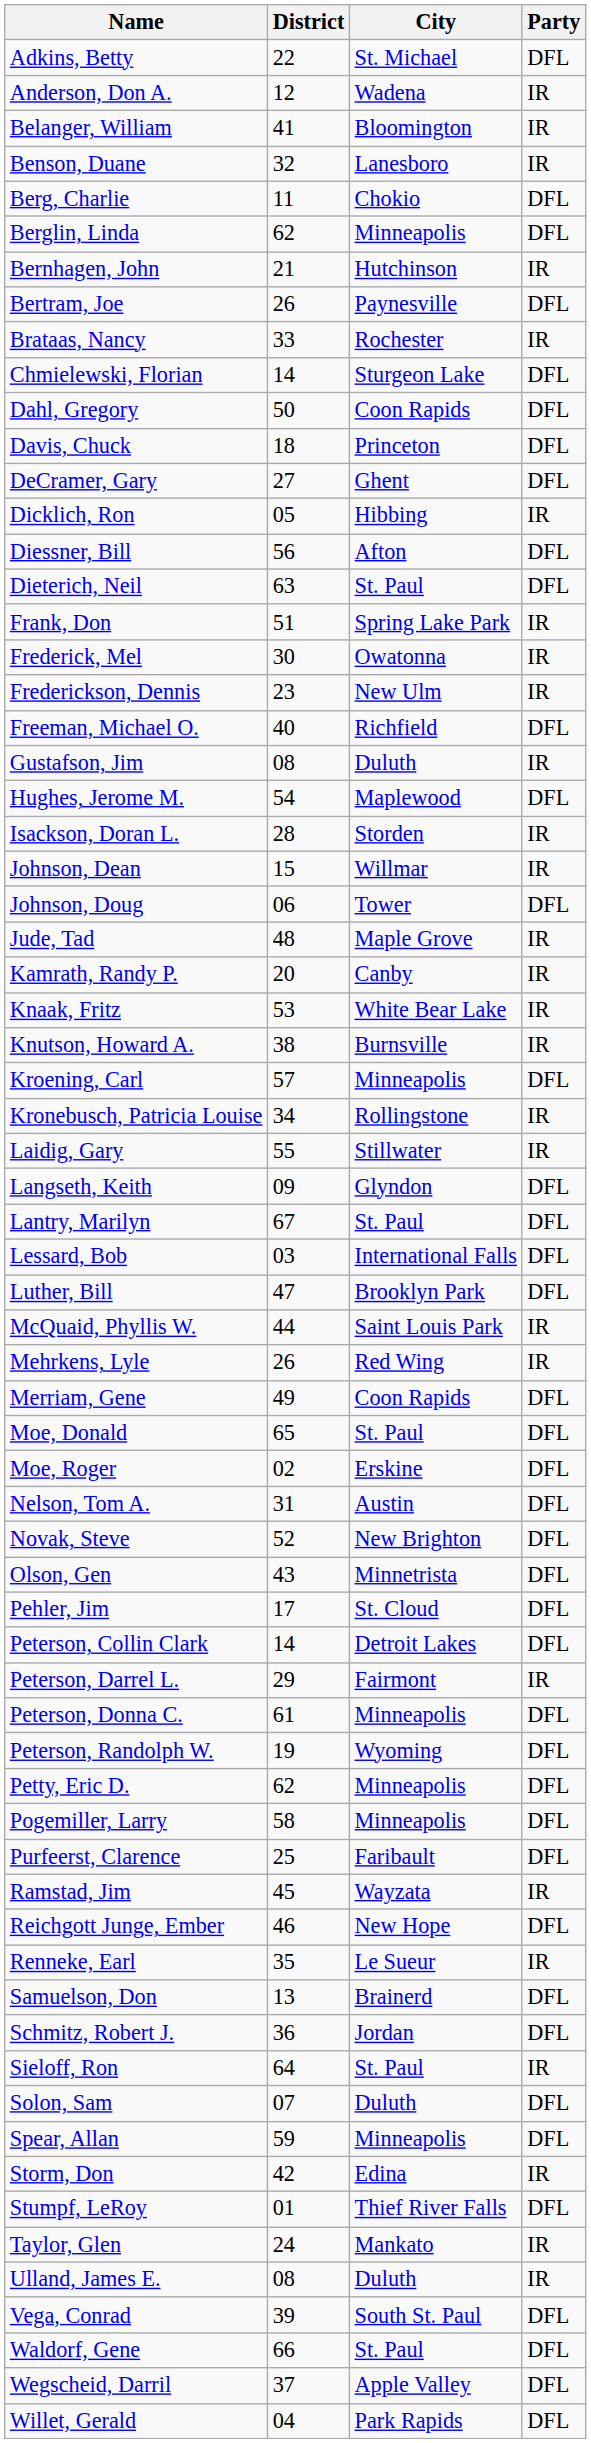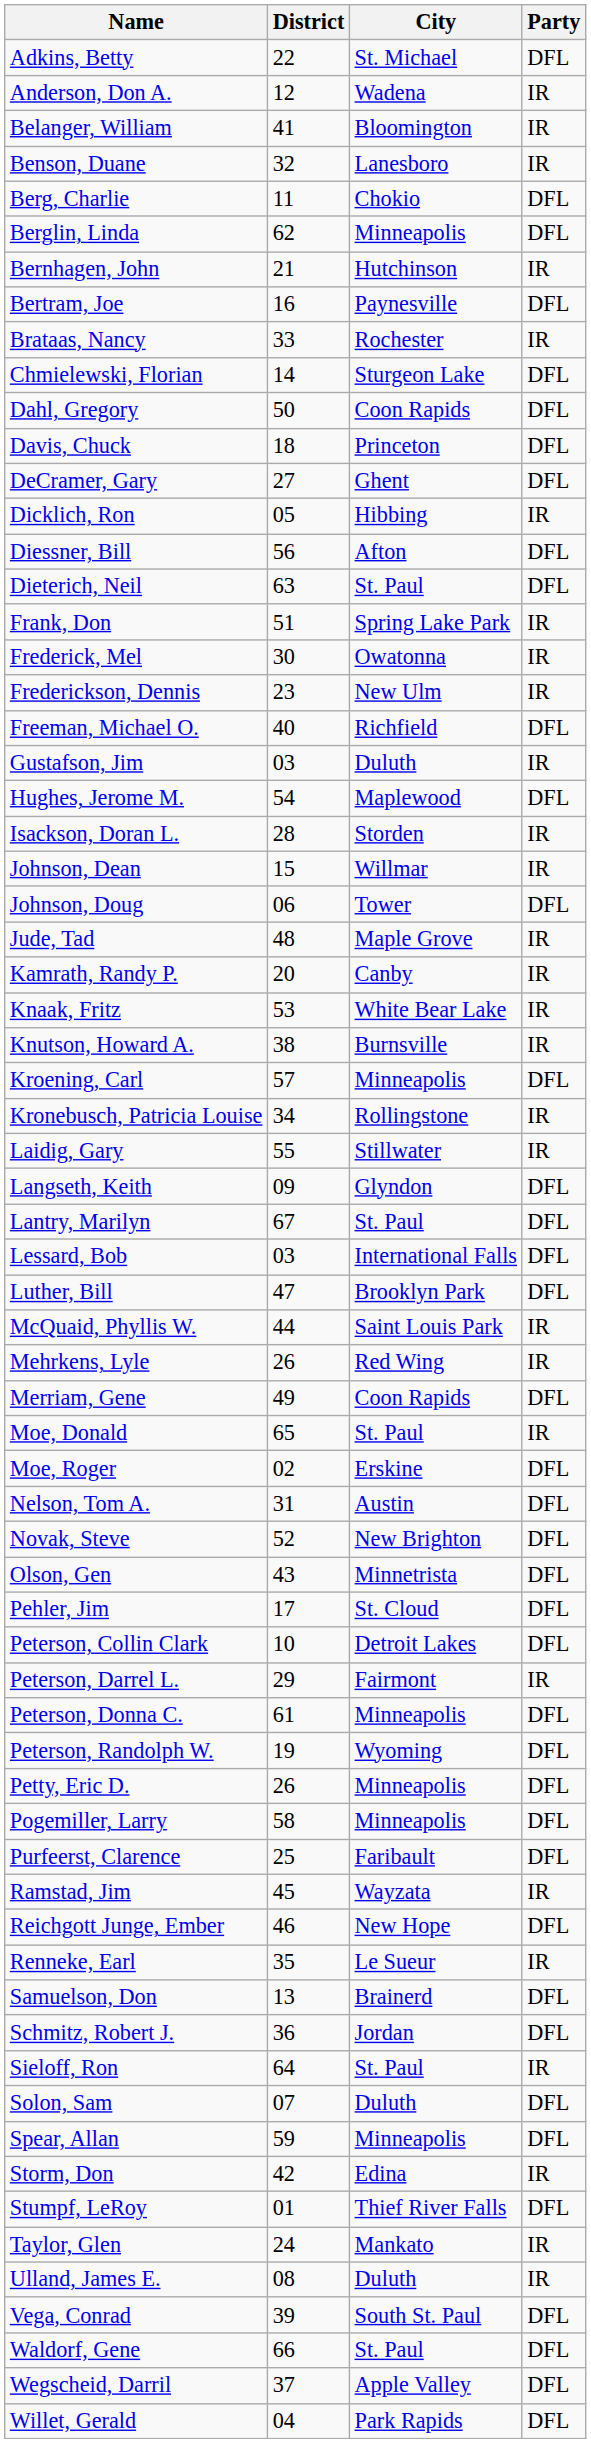 <table class="wikitable sortable">
 <tr>
 <th>Name</th>
 <th>District</th>
 <th>City</th>
 <th>Party</th>
 </tr>
 <tr>
 <td><a href='#'>Adkins, Betty</a></td>
 <td>22</td>
 <td><a href='#'>St. Michael</a></td>
 <td>DFL</td>
 </tr>
 <tr>
 <td><a href='#'>Anderson, Don A.</a></td>
 <td>12</td>
 <td><a href='#'>Wadena</a></td>
 <td>IR</td>
 </tr>
 <tr>
 <td><a href='#'>Belanger, William</a></td>
 <td>41</td>
 <td><a href='#'>Bloomington</a></td>
 <td>IR</td>
 </tr>
 <tr>
 <td><a href='#'>Benson, Duane</a></td>
 <td>32</td>
 <td><a href='#'>Lanesboro</a></td>
 <td>IR</td>
 </tr>
 <tr>
 <td><a href='#'>Berg, Charlie</a></td>
 <td>11</td>
 <td><a href='#'>Chokio</a></td>
 <td>DFL</td>
 </tr>
 <tr>
 <td><a href='#'>Berglin, Linda</a></td>
 <td>62</td>
 <td><a href='#'>Minneapolis</a></td>
 <td>DFL</td>
 </tr>
 <tr>
 <td><a href='#'>Bernhagen, John</a></td>
 <td>21</td>
 <td><a href='#'>Hutchinson</a></td>
 <td>IR</td>
 </tr>
 <tr>
 <td><a href='#'>Bertram, Joe</a></td>
-<td>26</td>
+<td>16</td>
 <td><a href='#'>Paynesville</a></td>
 <td>DFL</td>
 </tr>
 <tr>
 <td><a href='#'>Brataas, Nancy</a></td>
 <td>33</td>
 <td><a href='#'>Rochester</a></td>
 <td>IR</td>
 </tr>
 <tr>
 <td><a href='#'>Chmielewski, Florian</a></td>
 <td>14</td>
 <td><a href='#'>Sturgeon Lake</a></td>
 <td>DFL</td>
 </tr>
 <tr>
 <td><a href='#'>Dahl, Gregory</a></td>
 <td>50</td>
 <td><a href='#'>Coon Rapids</a></td>
 <td>DFL</td>
 </tr>
 <tr>
 <td><a href='#'>Davis, Chuck</a></td>
 <td>18</td>
 <td><a href='#'>Princeton</a></td>
 <td>DFL</td>
 </tr>
 <tr>
 <td><a href='#'>DeCramer, Gary</a></td>
 <td>27</td>
 <td><a href='#'>Ghent</a></td>
 <td>DFL</td>
 </tr>
 <tr>
 <td><a href='#'>Dicklich, Ron</a></td>
 <td>05</td>
 <td><a href='#'>Hibbing</a></td>
 <td>IR</td>
 </tr>
 <tr>
 <td><a href='#'>Diessner, Bill</a></td>
 <td>56</td>
 <td><a href='#'>Afton</a></td>
 <td>DFL</td>
 </tr>
 <tr>
 <td><a href='#'>Dieterich, Neil</a></td>
 <td>63</td>
 <td><a href='#'>St. Paul</a></td>
 <td>DFL</td>
 </tr>
 <tr>
 <td><a href='#'>Frank, Don</a></td>
 <td>51</td>
 <td><a href='#'>Spring Lake Park</a></td>
 <td>IR</td>
 </tr>
 <tr>
 <td><a href='#'>Frederick, Mel</a></td>
 <td>30</td>
 <td><a href='#'>Owatonna</a></td>
 <td>IR</td>
 </tr>
 <tr>
 <td><a href='#'>Frederickson, Dennis</a></td>
 <td>23</td>
 <td><a href='#'>New Ulm</a></td>
 <td>IR</td>
 </tr>
 <tr>
 <td><a href='#'>Freeman, Michael O.</a></td>
 <td>40</td>
 <td><a href='#'>Richfield</a></td>
 <td>DFL</td>
 </tr>
 <tr>
 <td><a href='#'>Gustafson, Jim</a></td>
-<td>08</td>
+<td>03</td>
 <td><a href='#'>Duluth</a></td>
 <td>IR</td>
 </tr>
 <tr>
 <td><a href='#'>Hughes, Jerome M.</a></td>
 <td>54</td>
 <td><a href='#'>Maplewood</a></td>
 <td>DFL</td>
 </tr>
 <tr>
 <td><a href='#'>Isackson, Doran L.</a></td>
 <td>28</td>
 <td><a href='#'>Storden</a></td>
 <td>IR</td>
 </tr>
 <tr>
 <td><a href='#'>Johnson, Dean</a></td>
 <td>15</td>
 <td><a href='#'>Willmar</a></td>
 <td>IR</td>
 </tr>
 <tr>
 <td><a href='#'>Johnson, Doug</a></td>
 <td>06</td>
 <td><a href='#'>Tower</a></td>
 <td>DFL</td>
 </tr>
 <tr>
 <td><a href='#'>Jude, Tad</a></td>
 <td>48</td>
 <td><a href='#'>Maple Grove</a></td>
 <td>IR</td>
 </tr>
 <tr>
 <td><a href='#'>Kamrath, Randy P.</a></td>
 <td>20</td>
 <td><a href='#'>Canby</a></td>
 <td>IR</td>
 </tr>
 <tr>
 <td><a href='#'>Knaak, Fritz</a></td>
 <td>53</td>
 <td><a href='#'>White Bear Lake</a></td>
 <td>IR</td>
 </tr>
 <tr>
 <td><a href='#'>Knutson, Howard A.</a></td>
 <td>38</td>
 <td><a href='#'>Burnsville</a></td>
 <td>IR</td>
 </tr>
 <tr>
 <td><a href='#'>Kroening, Carl</a></td>
 <td>57</td>
 <td><a href='#'>Minneapolis</a></td>
 <td>DFL</td>
 </tr>
 <tr>
 <td><a href='#'>Kronebusch, Patricia Louise</a></td>
 <td>34</td>
 <td><a href='#'>Rollingstone</a></td>
 <td>IR</td>
 </tr>
 <tr>
 <td><a href='#'>Laidig, Gary</a></td>
 <td>55</td>
 <td><a href='#'>Stillwater</a></td>
 <td>IR</td>
 </tr>
 <tr>
 <td><a href='#'>Langseth, Keith</a></td>
 <td>09</td>
 <td><a href='#'>Glyndon</a></td>
 <td>DFL</td>
 </tr>
 <tr>
 <td><a href='#'>Lantry, Marilyn</a></td>
 <td>67</td>
 <td><a href='#'>St. Paul</a></td>
 <td>DFL</td>
 </tr>
 <tr>
 <td><a href='#'>Lessard, Bob</a></td>
 <td>03</td>
 <td><a href='#'>International Falls</a></td>
 <td>DFL</td>
 </tr>
 <tr>
 <td><a href='#'>Luther, Bill</a></td>
 <td>47</td>
 <td><a href='#'>Brooklyn Park</a></td>
 <td>DFL</td>
 </tr>
 <tr>
 <td><a href='#'>McQuaid, Phyllis W.</a></td>
 <td>44</td>
 <td><a href='#'>Saint Louis Park</a></td>
 <td>IR</td>
 </tr>
 <tr>
 <td><a href='#'>Mehrkens, Lyle</a></td>
 <td>26</td>
 <td><a href='#'>Red Wing</a></td>
 <td>IR</td>
 </tr>
 <tr>
 <td><a href='#'>Merriam, Gene</a></td>
 <td>49</td>
 <td><a href='#'>Coon Rapids</a></td>
 <td>DFL</td>
 </tr>
 <tr>
 <td><a href='#'>Moe, Donald</a></td>
 <td>65</td>
 <td><a href='#'>St. Paul</a></td>
-<td>DFL</td>
+<td>IR</td>
 </tr>
 <tr>
 <td><a href='#'>Moe, Roger</a></td>
 <td>02</td>
 <td><a href='#'>Erskine</a></td>
 <td>DFL</td>
 </tr>
 <tr>
 <td><a href='#'>Nelson, Tom A.</a></td>
 <td>31</td>
 <td><a href='#'>Austin</a></td>
 <td>DFL</td>
 </tr>
 <tr>
 <td><a href='#'>Novak, Steve</a></td>
 <td>52</td>
 <td><a href='#'>New Brighton</a></td>
 <td>DFL</td>
 </tr>
 <tr>
 <td><a href='#'>Olson, Gen</a></td>
 <td>43</td>
 <td><a href='#'>Minnetrista</a></td>
 <td>DFL</td>
 </tr>
 <tr>
 <td><a href='#'>Pehler, Jim</a></td>
 <td>17</td>
 <td><a href='#'>St. Cloud</a></td>
 <td>DFL</td>
 </tr>
 <tr>
 <td><a href='#'>Peterson, Collin Clark</a></td>
-<td>14</td>
+<td>10</td>
 <td><a href='#'>Detroit Lakes</a></td>
 <td>DFL</td>
 </tr>
 <tr>
 <td><a href='#'>Peterson, Darrel L.</a></td>
 <td>29</td>
 <td><a href='#'>Fairmont</a></td>
 <td>IR</td>
 </tr>
 <tr>
 <td><a href='#'>Peterson, Donna C.</a></td>
 <td>61</td>
 <td><a href='#'>Minneapolis</a></td>
 <td>DFL</td>
 </tr>
 <tr>
 <td><a href='#'>Peterson, Randolph W.</a></td>
 <td>19</td>
 <td><a href='#'>Wyoming</a></td>
 <td>DFL</td>
 </tr>
 <tr>
 <td><a href='#'>Petty, Eric D.</a></td>
-<td>62</td>
+<td>26</td>
 <td><a href='#'>Minneapolis</a></td>
 <td>DFL</td>
 </tr>
 <tr>
 <td><a href='#'>Pogemiller, Larry</a></td>
 <td>58</td>
 <td><a href='#'>Minneapolis</a></td>
 <td>DFL</td>
 </tr>
 <tr>
 <td><a href='#'>Purfeerst, Clarence</a></td>
 <td>25</td>
 <td><a href='#'>Faribault</a></td>
 <td>DFL</td>
 </tr>
 <tr>
 <td><a href='#'>Ramstad, Jim</a></td>
 <td>45</td>
 <td><a href='#'>Wayzata</a></td>
 <td>IR</td>
 </tr>
 <tr>
 <td><a href='#'>Reichgott Junge, Ember</a></td>
 <td>46</td>
 <td><a href='#'>New Hope</a></td>
 <td>DFL</td>
 </tr>
 <tr>
 <td><a href='#'>Renneke, Earl</a></td>
 <td>35</td>
 <td><a href='#'>Le Sueur</a></td>
 <td>IR</td>
 </tr>
 <tr>
 <td><a href='#'>Samuelson, Don</a></td>
 <td>13</td>
 <td><a href='#'>Brainerd</a></td>
 <td>DFL</td>
 </tr>
 <tr>
 <td><a href='#'>Schmitz, Robert J.</a></td>
 <td>36</td>
 <td><a href='#'>Jordan</a></td>
 <td>DFL</td>
 </tr>
 <tr>
 <td><a href='#'>Sieloff, Ron</a></td>
 <td>64</td>
 <td><a href='#'>St. Paul</a></td>
 <td>IR</td>
 </tr>
 <tr>
 <td><a href='#'>Solon, Sam</a></td>
 <td>07</td>
 <td><a href='#'>Duluth</a></td>
 <td>DFL</td>
 </tr>
 <tr>
 <td><a href='#'>Spear, Allan</a></td>
 <td>59</td>
 <td><a href='#'>Minneapolis</a></td>
 <td>DFL</td>
 </tr>
 <tr>
 <td><a href='#'>Storm, Don</a></td>
 <td>42</td>
 <td><a href='#'>Edina</a></td>
 <td>IR</td>
 </tr>
 <tr>
 <td><a href='#'>Stumpf, LeRoy</a></td>
 <td>01</td>
 <td><a href='#'>Thief River Falls</a></td>
 <td>DFL</td>
 </tr>
 <tr>
 <td><a href='#'>Taylor, Glen</a></td>
 <td>24</td>
 <td><a href='#'>Mankato</a></td>
 <td>IR</td>
 </tr>
 <tr>
 <td><a href='#'>Ulland, James E.</a></td>
 <td>08</td>
 <td><a href='#'>Duluth</a></td>
 <td>IR</td>
 </tr>
 <tr>
 <td><a href='#'>Vega, Conrad</a></td>
 <td>39</td>
 <td><a href='#'>South St. Paul</a></td>
 <td>DFL</td>
 </tr>
 <tr>
 <td><a href='#'>Waldorf, Gene</a></td>
 <td>66</td>
 <td><a href='#'>St. Paul</a></td>
 <td>DFL</td>
 </tr>
 <tr>
 <td><a href='#'>Wegscheid, Darril</a></td>
 <td>37</td>
 <td><a href='#'>Apple Valley</a></td>
 <td>DFL</td>
 </tr>
 <tr>
 <td><a href='#'>Willet, Gerald</a></td>
 <td>04</td>
 <td><a href='#'>Park Rapids</a></td>
 <td>DFL</td>
 </tr>
 </table>
